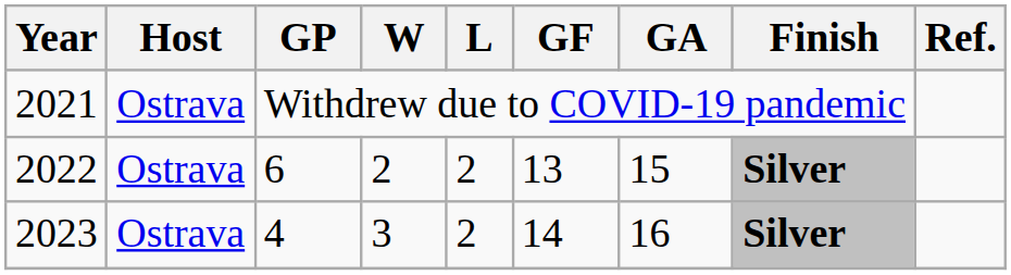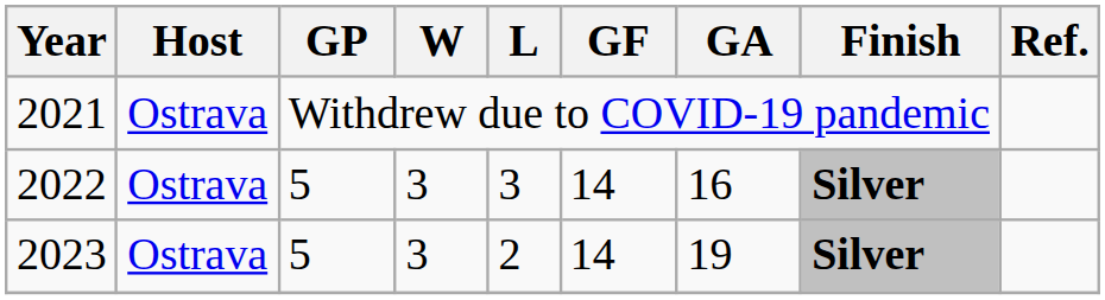 <table class="wikitable sortable">
 <tr>
 <th>Year</th>
 <th>Host</th>
 <th>GP</th>
 <th>W</th>
 <th>L</th>
 <th>GF</th>
 <th>GA</th>
 <th>Finish</th>
 <th class="unsortable">Ref.</th>
 </tr>
 <tr>
 <td>2021</td>
 <td> <a href='#'>Ostrava</a></td>
 <td colspan=6>Withdrew due to <a href='#'>COVID-19 pandemic</a></td>
 <td></td>
 </tr>
 <tr>
 <td>2022</td>
 <td> <a href='#'>Ostrava</a></td>
-<td>6</td>
-<td>2</td>
-<td>2</td>
-<td>13</td>
-<td>15</td>
+<td>5</td>
+<td>3</td>
+<td>3</td>
+<td>14</td>
+<td>16</td>
 <td bgcolor=Silver><strong>Silver</strong></td>
 <td></td>
 </tr>
 <tr>
 <td>2023</td>
 <td> <a href='#'>Ostrava</a></td>
-<td>4</td>
+<td>5</td>
 <td>3</td>
 <td>2</td>
 <td>14</td>
-<td>16</td>
+<td>19</td>
 <td bgcolor=Silver><strong>Silver</strong></td>
 <td></td>
 </tr>
 <tr>
 </tr>
 </table>
